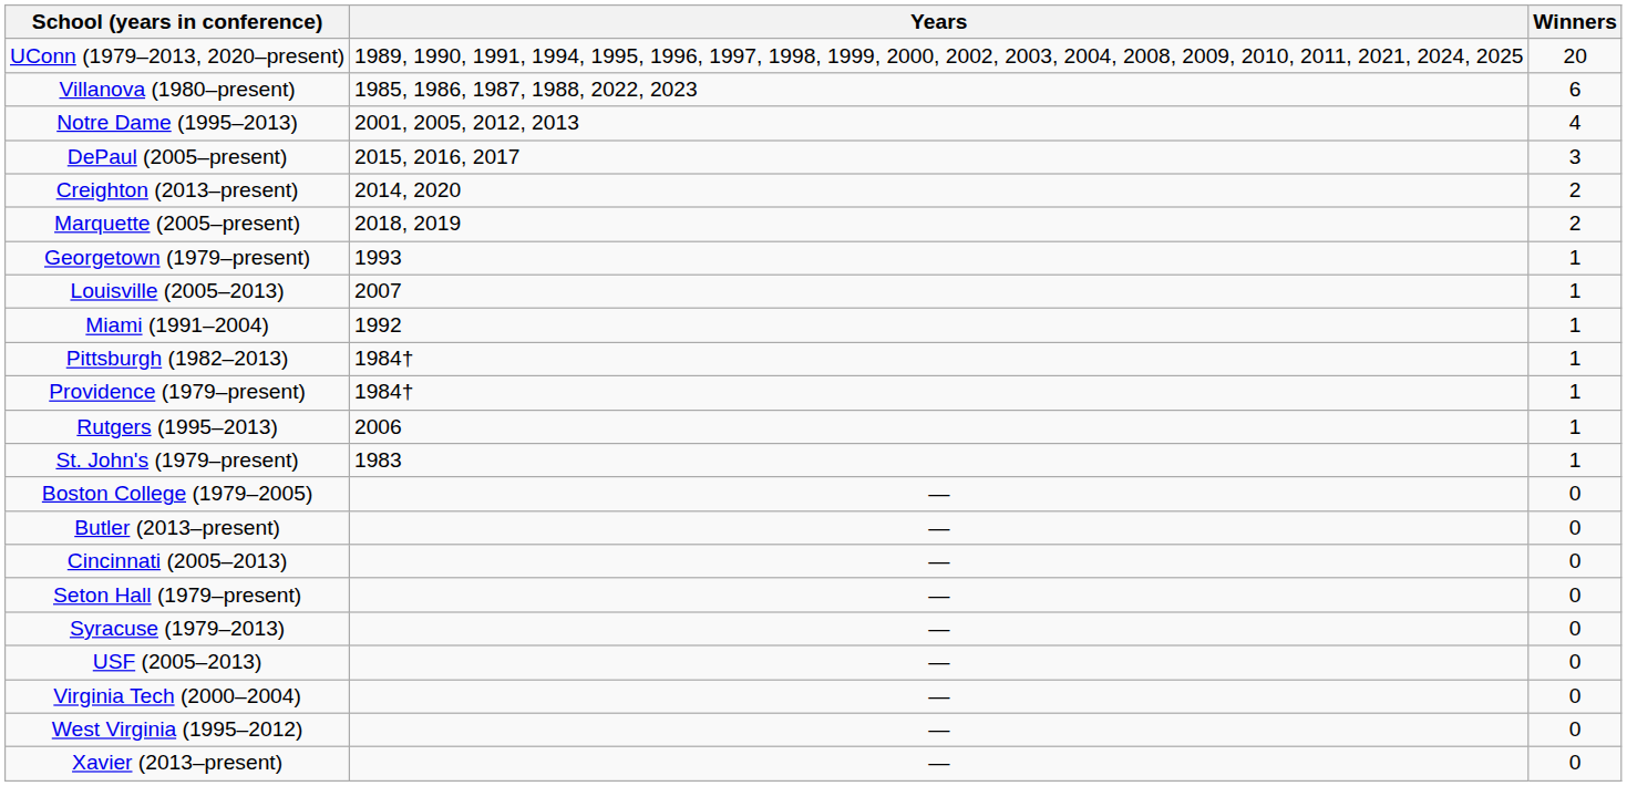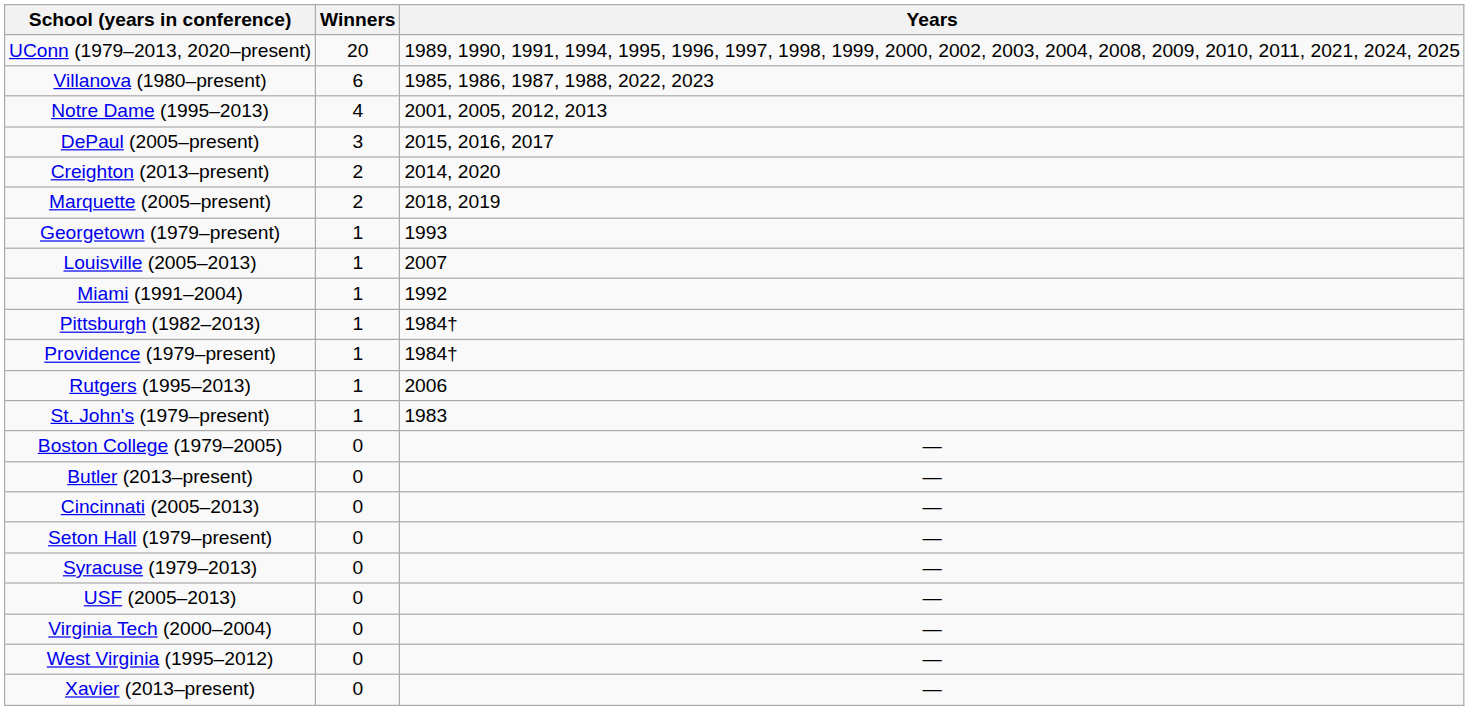 <table class="wikitable">
 <tr>
 <th>School (years in conference)</th>
+<th>Winners</th>
 <th>Years</th>
-<th>Winners</th>
 </tr>
 <tr>
 <td align=center><a href='#'>UConn</a> (1979–2013, 2020–present)</td>
+<td align=center>20</td>
 <td>1989, 1990, 1991, 1994, 1995, 1996, 1997, 1998, 1999, 2000, 2002, 2003, 2004, 2008, 2009, 2010, 2011, 2021, 2024, 2025</td>
-<td align=center>20</td>
 </tr>
 <tr>
 <td align=center><a href='#'>Villanova</a> (1980–present)</td>
+<td align=center>6</td>
 <td>1985, 1986, 1987, 1988, 2022, 2023</td>
-<td align=center>6</td>
 </tr>
 <tr>
 <td align="center"><a href='#'>Notre Dame</a> (1995–2013)</td>
+<td align="center">4</td>
 <td>2001, 2005, 2012, 2013</td>
-<td align="center">4</td>
 </tr>
 <tr>
 <td align="center"><a href='#'>DePaul</a> (2005–present)</td>
+<td align="center">3</td>
 <td>2015, 2016, 2017</td>
-<td align="center">3</td>
 </tr>
 <tr>
 <td align="center"><a href='#'>Creighton</a> (2013–present)</td>
+<td align="center">2</td>
 <td>2014, 2020</td>
-<td align="center">2</td>
 </tr>
 <tr>
 <td align="center"><a href='#'>Marquette</a> (2005–present)</td>
+<td align="center">2</td>
 <td>2018, 2019</td>
-<td align="center">2</td>
 </tr>
 <tr>
 <td align="center"><a href='#'>Georgetown</a> (1979–present)</td>
+<td align="center">1</td>
 <td>1993</td>
-<td align="center">1</td>
 </tr>
 <tr>
 <td align="center"><a href='#'>Louisville</a> (2005–2013)</td>
+<td align="center">1</td>
 <td>2007</td>
-<td align="center">1</td>
 </tr>
 <tr>
 <td align="center"><a href='#'>Miami</a> (1991–2004)</td>
+<td align="center">1</td>
 <td>1992</td>
-<td align="center">1</td>
 </tr>
 <tr>
 <td align="center"><a href='#'>Pittsburgh</a> (1982–2013)</td>
+<td align="center">1</td>
 <td>1984†</td>
-<td align="center">1</td>
 </tr>
 <tr>
 <td align="center"><a href='#'>Providence</a> (1979–present)</td>
+<td align="center">1</td>
 <td>1984†</td>
-<td align="center">1</td>
 </tr>
 <tr>
 <td align="center"><a href='#'>Rutgers</a> (1995–2013)</td>
+<td align="center">1</td>
 <td>2006</td>
-<td align="center">1</td>
 </tr>
 <tr>
 <td align="center"><a href='#'>St. John's</a> (1979–present)</td>
+<td align="center">1</td>
 <td>1983</td>
-<td align="center">1</td>
 </tr>
 <tr>
 <td align="center"><a href='#'>Boston College</a> (1979–2005)</td>
+<td align="center">0</td>
 <td align="center">—</td>
-<td align="center">0</td>
 </tr>
 <tr>
 <td align="center"><a href='#'>Butler</a> (2013–present)</td>
+<td align="center">0</td>
 <td align="center">—</td>
-<td align="center">0</td>
 </tr>
 <tr>
 <td align="center"><a href='#'>Cincinnati</a> (2005–2013)</td>
+<td align="center">0</td>
 <td align="center">—</td>
-<td align="center">0</td>
 </tr>
 <tr>
 <td align="center"><a href='#'>Seton Hall</a> (1979–present)</td>
+<td align="center">0</td>
 <td align="center">—</td>
-<td align="center">0</td>
 </tr>
 <tr>
 <td align="center"><a href='#'>Syracuse</a> (1979–2013)</td>
+<td align="center">0</td>
 <td align="center">—</td>
-<td align="center">0</td>
 </tr>
 <tr>
 <td align="center"><a href='#'>USF</a> (2005–2013)</td>
+<td align="center">0</td>
 <td align="center">—</td>
-<td align="center">0</td>
 </tr>
 <tr>
 <td align="center"><a href='#'>Virginia Tech</a> (2000–2004)</td>
+<td align="center">0</td>
 <td align="center">—</td>
-<td align="center">0</td>
 </tr>
 <tr>
 <td align="center"><a href='#'>West Virginia</a> (1995–2012)</td>
+<td align="center">0</td>
 <td align="center">—</td>
-<td align="center">0</td>
 </tr>
 <tr>
 <td align="center"><a href='#'>Xavier</a> (2013–present)</td>
+<td align="center">0</td>
 <td align="center">—</td>
-<td align="center">0</td>
 </tr>
 </table>
